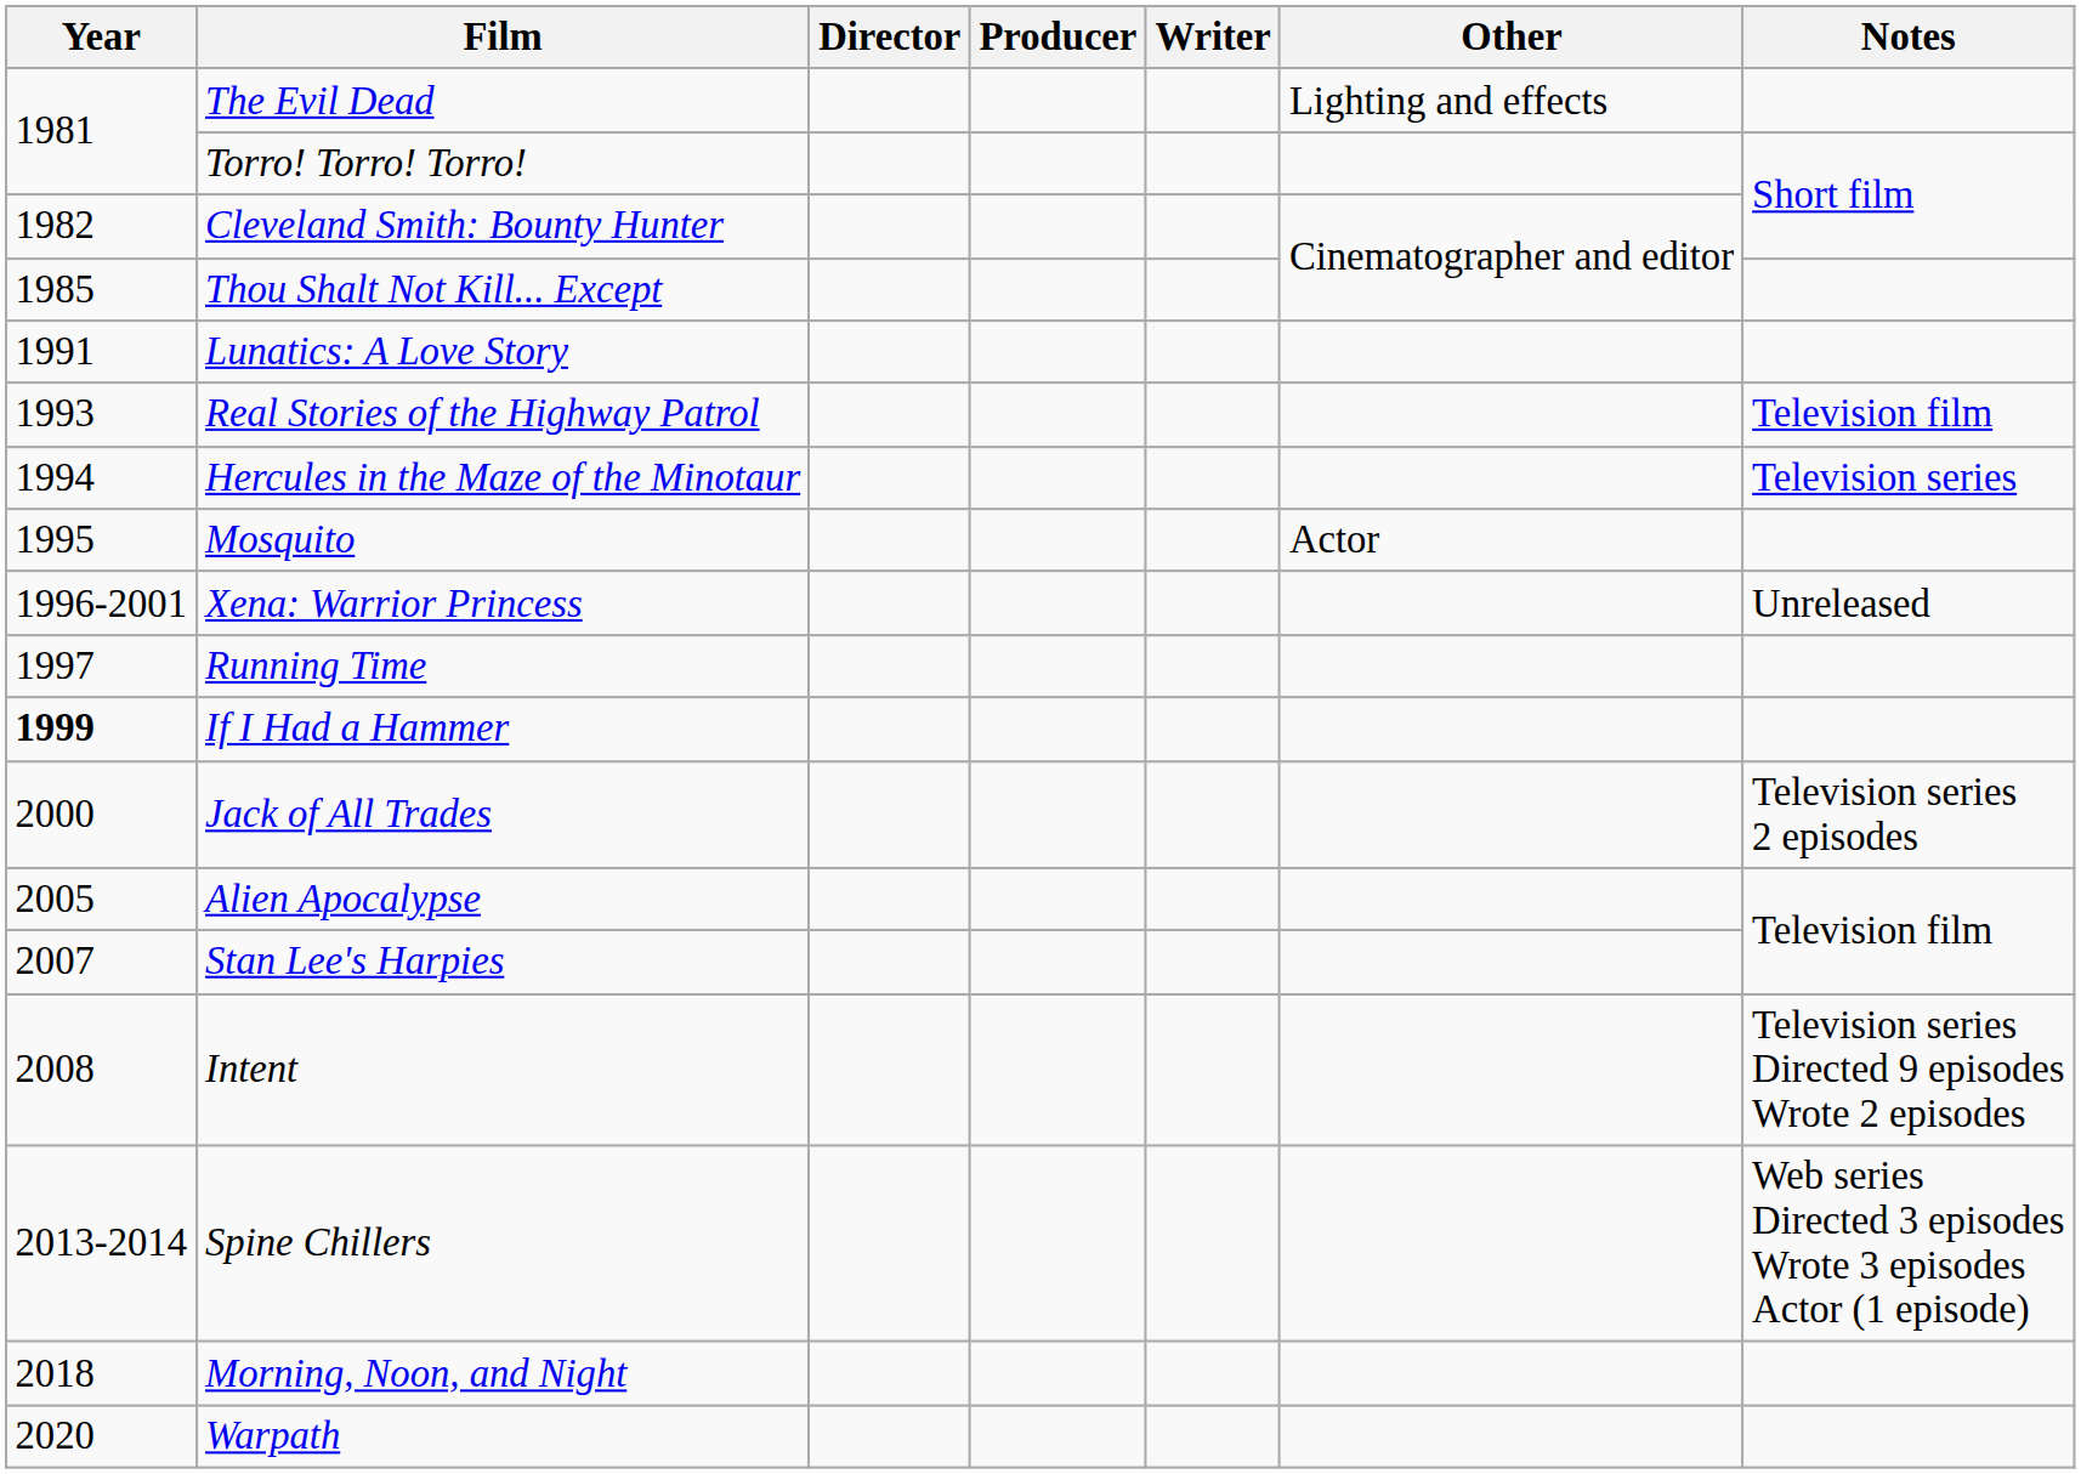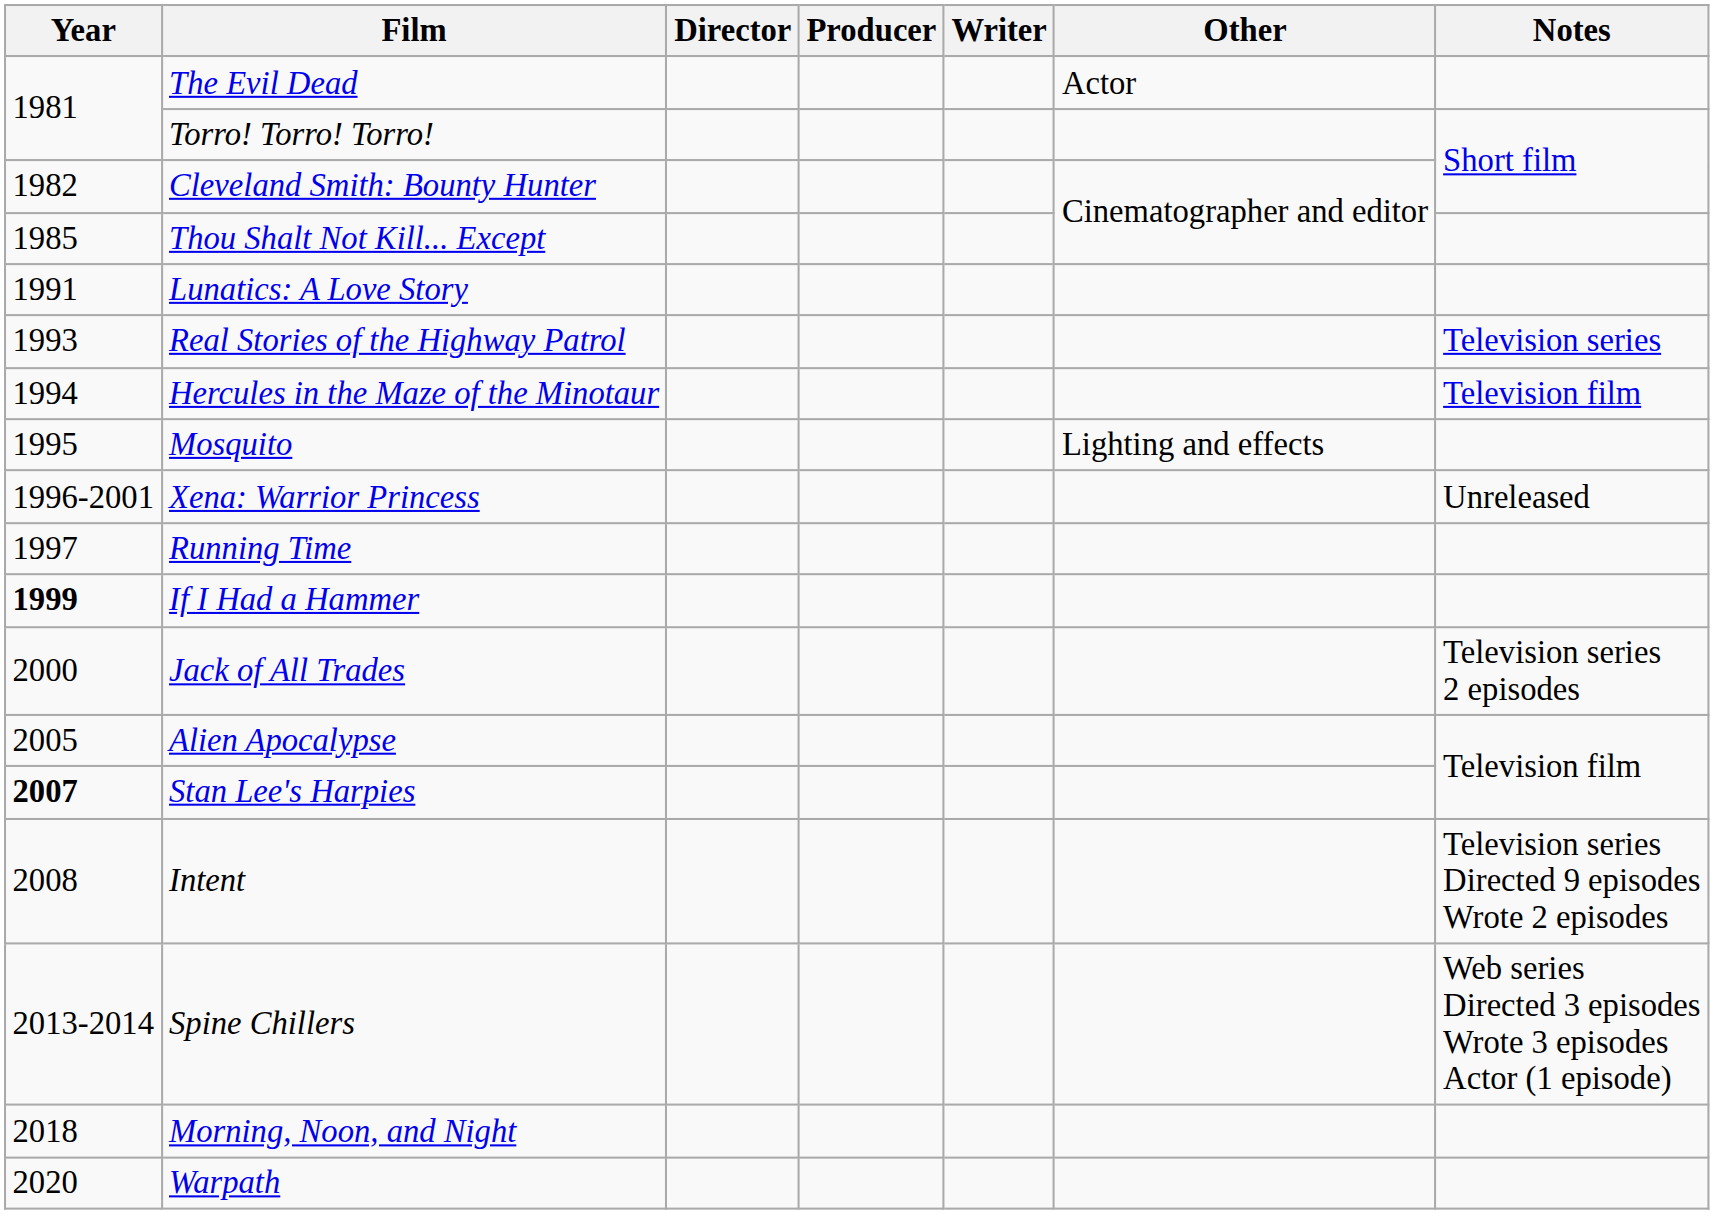 <table class="wikitable">
 <tr>
 <th>Year</th>
 <th>Film</th>
 <th>Director</th>
 <th>Producer</th>
 <th>Writer</th>
 <th>Other</th>
 <th>Notes</th>
 </tr>
 <tr>
 <td rowspan=2>1981</td>
 <td><em><a href='#'>The Evil Dead</a></em></td>
 <td></td>
 <td></td>
 <td></td>
-<td>Lighting and effects</td>
+<td>Actor</td>
 <td></td>
 </tr>
 <tr>
 <td><em>Torro! Torro! Torro!</em></td>
 <td></td>
 <td></td>
 <td></td>
 <td></td>
 <td rowspan=2><a href='#'>Short film</a></td>
 </tr>
 <tr>
 <td>1982</td>
 <td><em><a href='#'>Cleveland Smith: Bounty Hunter</a></em></td>
 <td></td>
 <td></td>
 <td></td>
 <td rowspan=2>Cinematographer and editor</td>
 </tr>
 <tr>
 <td>1985</td>
 <td><em><a href='#'>Thou Shalt Not Kill... Except</a></em></td>
 <td></td>
 <td></td>
 <td></td>
 <td></td>
 </tr>
 <tr>
 <td>1991</td>
 <td><em><a href='#'>Lunatics: A Love Story</a></em></td>
 <td></td>
 <td></td>
 <td></td>
 <td></td>
 <td></td>
 </tr>
 <tr>
 <td>1993</td>
 <td><em><a href='#'>Real Stories of the Highway Patrol</a></em></td>
 <td></td>
 <td></td>
 <td></td>
 <td></td>
-<td><a href='#'>Television film</a></td>
+<td><a href='#'>Television series</a></td>
 </tr>
 <tr>
 <td>1994</td>
 <td><em><a href='#'>Hercules in the Maze of the Minotaur</a></em></td>
 <td></td>
 <td></td>
 <td></td>
 <td></td>
-<td><a href='#'>Television series</a></td>
+<td><a href='#'>Television film</a></td>
 </tr>
 <tr>
 <td>1995</td>
 <td><em><a href='#'>Mosquito</a></em></td>
 <td></td>
 <td></td>
 <td></td>
-<td>Actor</td>
+<td>Lighting and effects</td>
 <td></td>
 </tr>
 <tr>
 <td>1996-2001</td>
 <td><em><a href='#'>Xena: Warrior Princess</a></em></td>
 <td></td>
 <td></td>
 <td></td>
 <td></td>
 <td>Unreleased</td>
 </tr>
 <tr>
 <td>1997</td>
 <td><em><a href='#'>Running Time</a></em></td>
 <td></td>
 <td></td>
 <td></td>
 <td></td>
 <td></td>
 </tr>
 <tr>
 <td><strong>1999</strong></td>
 <td><em><a href='#'>If I Had a Hammer</a></em></td>
 <td></td>
 <td></td>
 <td></td>
 <td></td>
 <td></td>
 </tr>
 <tr>
 <td>2000</td>
 <td><em><a href='#'>Jack of All Trades</a></em></td>
 <td></td>
 <td></td>
 <td></td>
 <td></td>
 <td>Television series<br>2 episodes</td>
 </tr>
 <tr>
 <td>2005</td>
 <td><em><a href='#'>Alien Apocalypse</a></em></td>
 <td></td>
 <td></td>
 <td></td>
 <td></td>
 <td rowspan=2>Television film</td>
 </tr>
 <tr>
-<td>2007</td>
+<td><strong>2007</strong></td>
 <td><em><a href='#'>Stan Lee's Harpies</a></em></td>
 <td></td>
 <td></td>
 <td></td>
 <td></td>
 </tr>
 <tr>
 <td>2008</td>
 <td><em>Intent</em></td>
 <td></td>
 <td></td>
 <td></td>
 <td></td>
 <td>Television series<br>Directed 9 episodes<br>Wrote 2 episodes</td>
 </tr>
 <tr>
 <td>2013-2014</td>
 <td><em>Spine Chillers</em></td>
 <td></td>
 <td></td>
 <td></td>
 <td></td>
 <td>Web series<br>Directed 3 episodes<br>Wrote 3 episodes<br>Actor (1 episode)</td>
 </tr>
 <tr>
 <td>2018</td>
 <td><em><a href='#'>Morning, Noon, and Night</a></em></td>
 <td></td>
 <td></td>
 <td></td>
 <td></td>
 <td></td>
 </tr>
 <tr>
 <td>2020</td>
 <td><em><a href='#'>Warpath</a></em></td>
 <td></td>
 <td></td>
 <td></td>
 <td></td>
 <td></td>
 </tr>
 </table>
